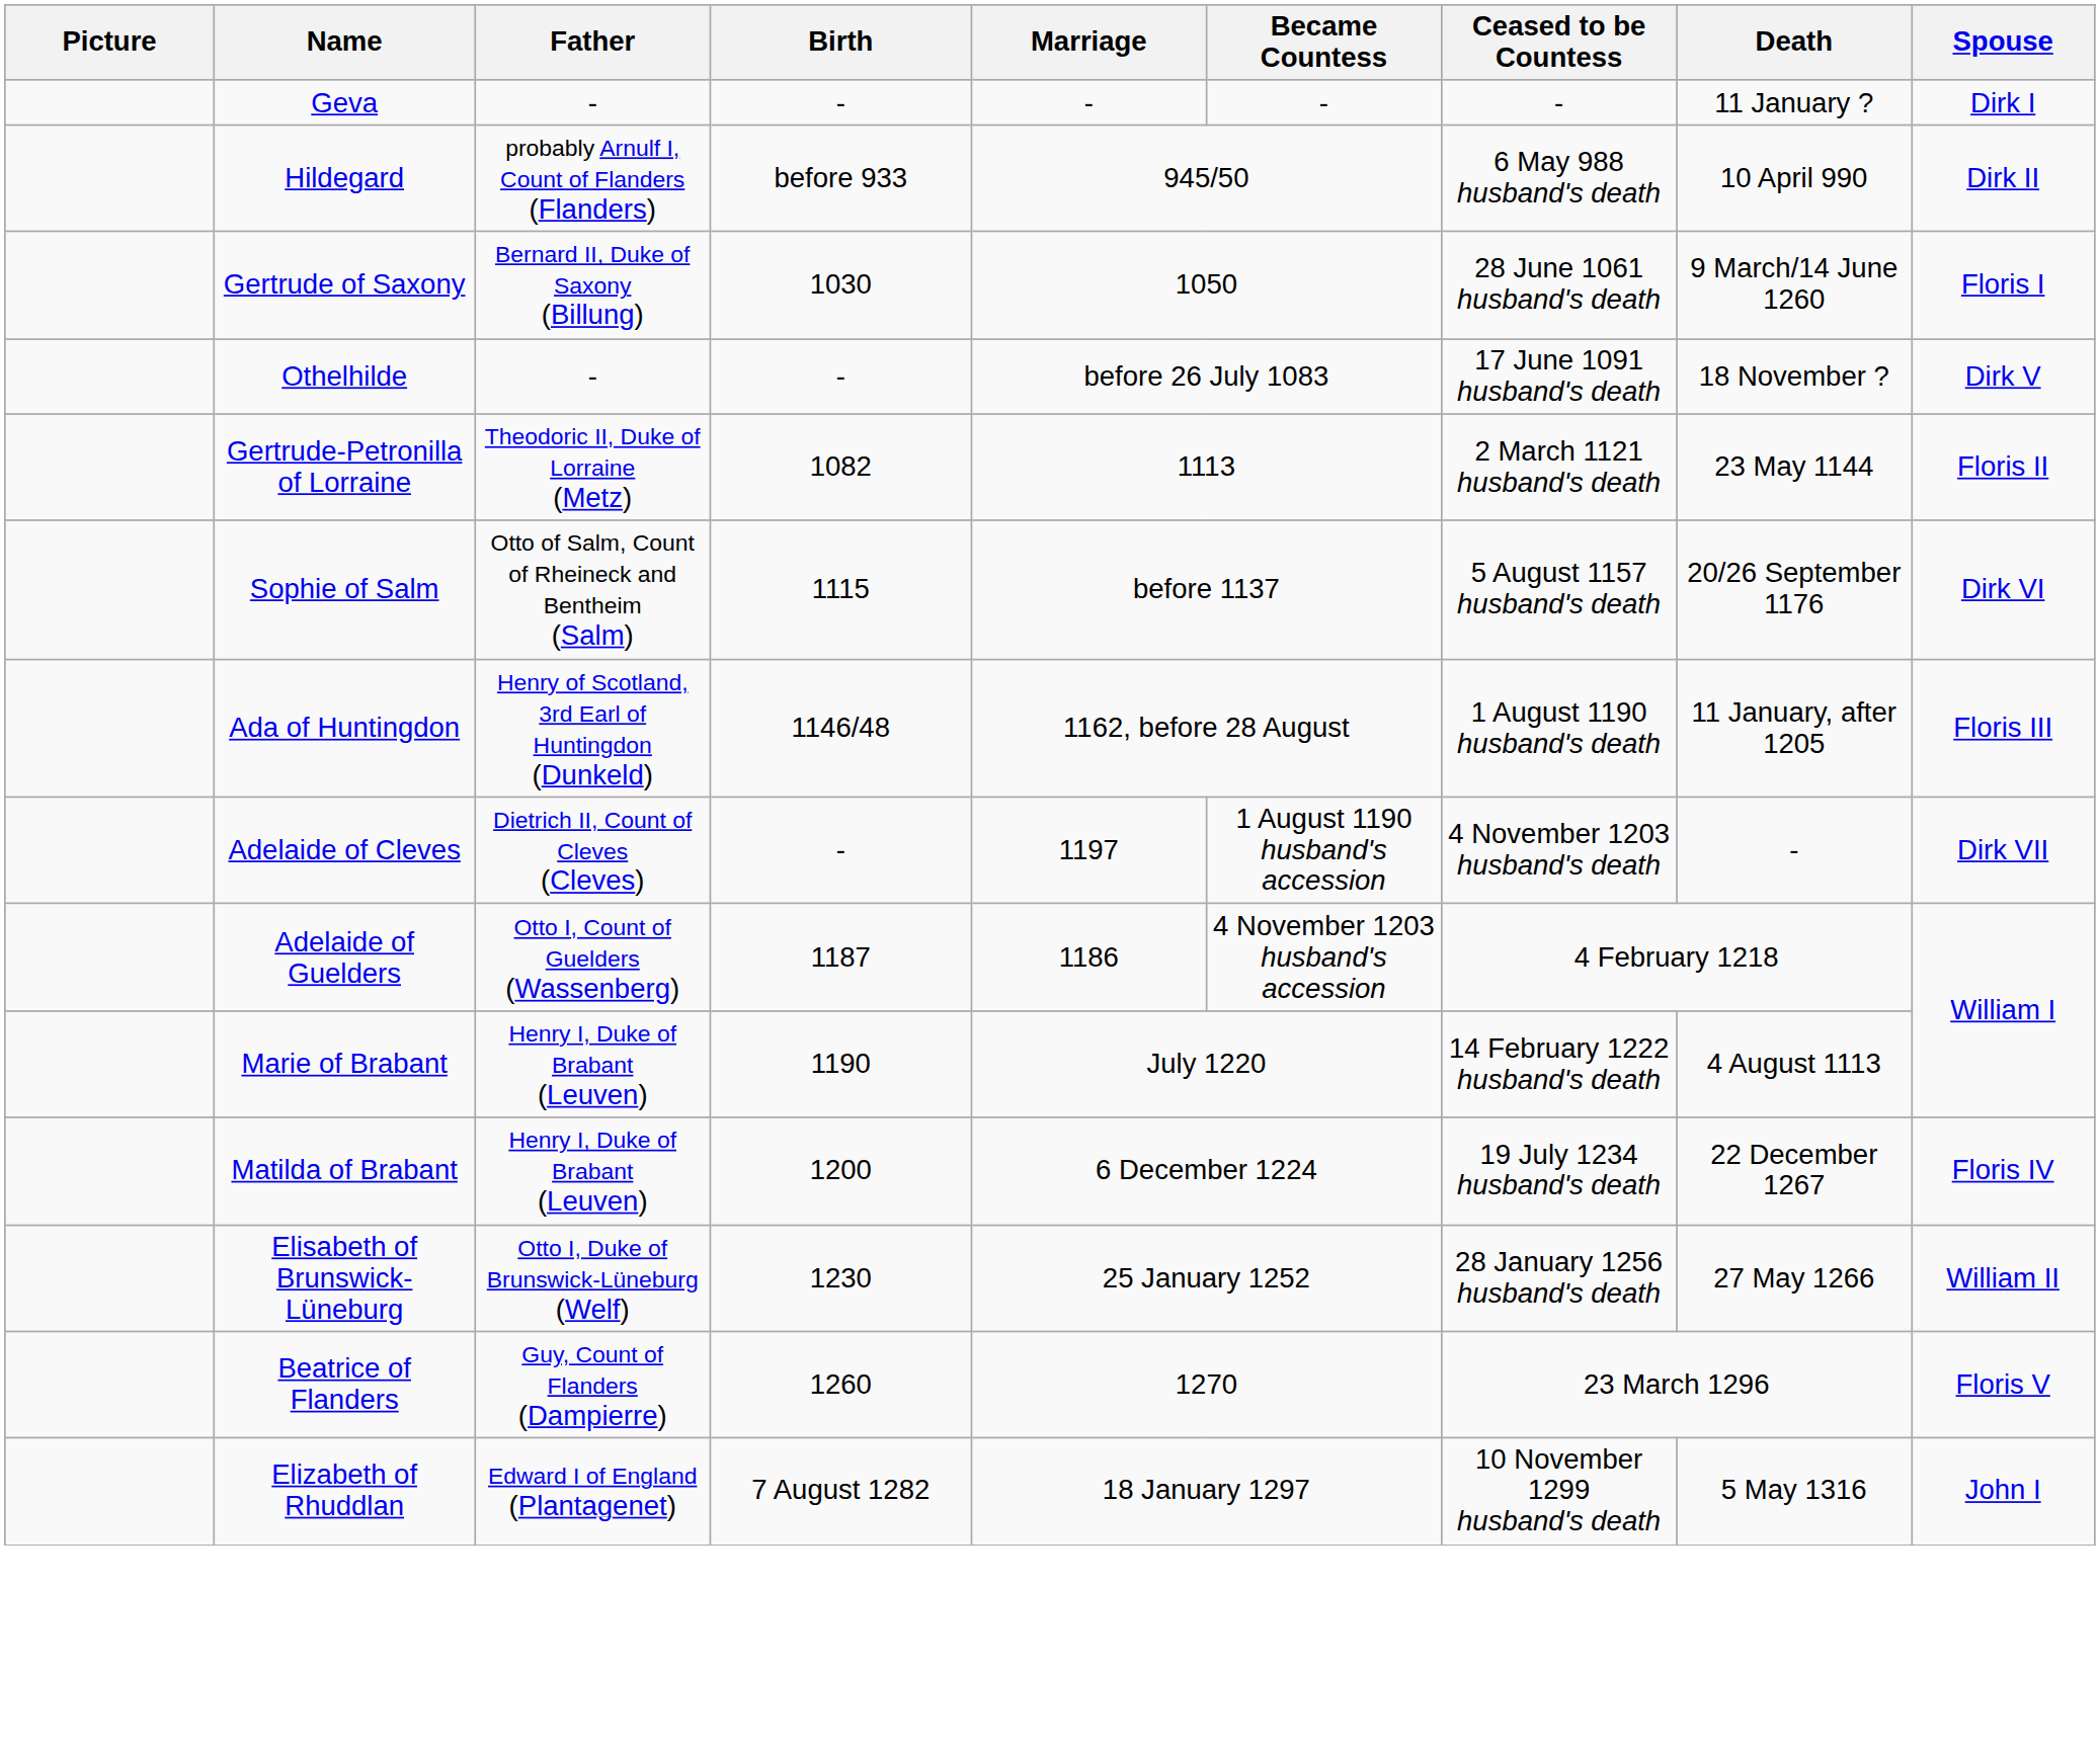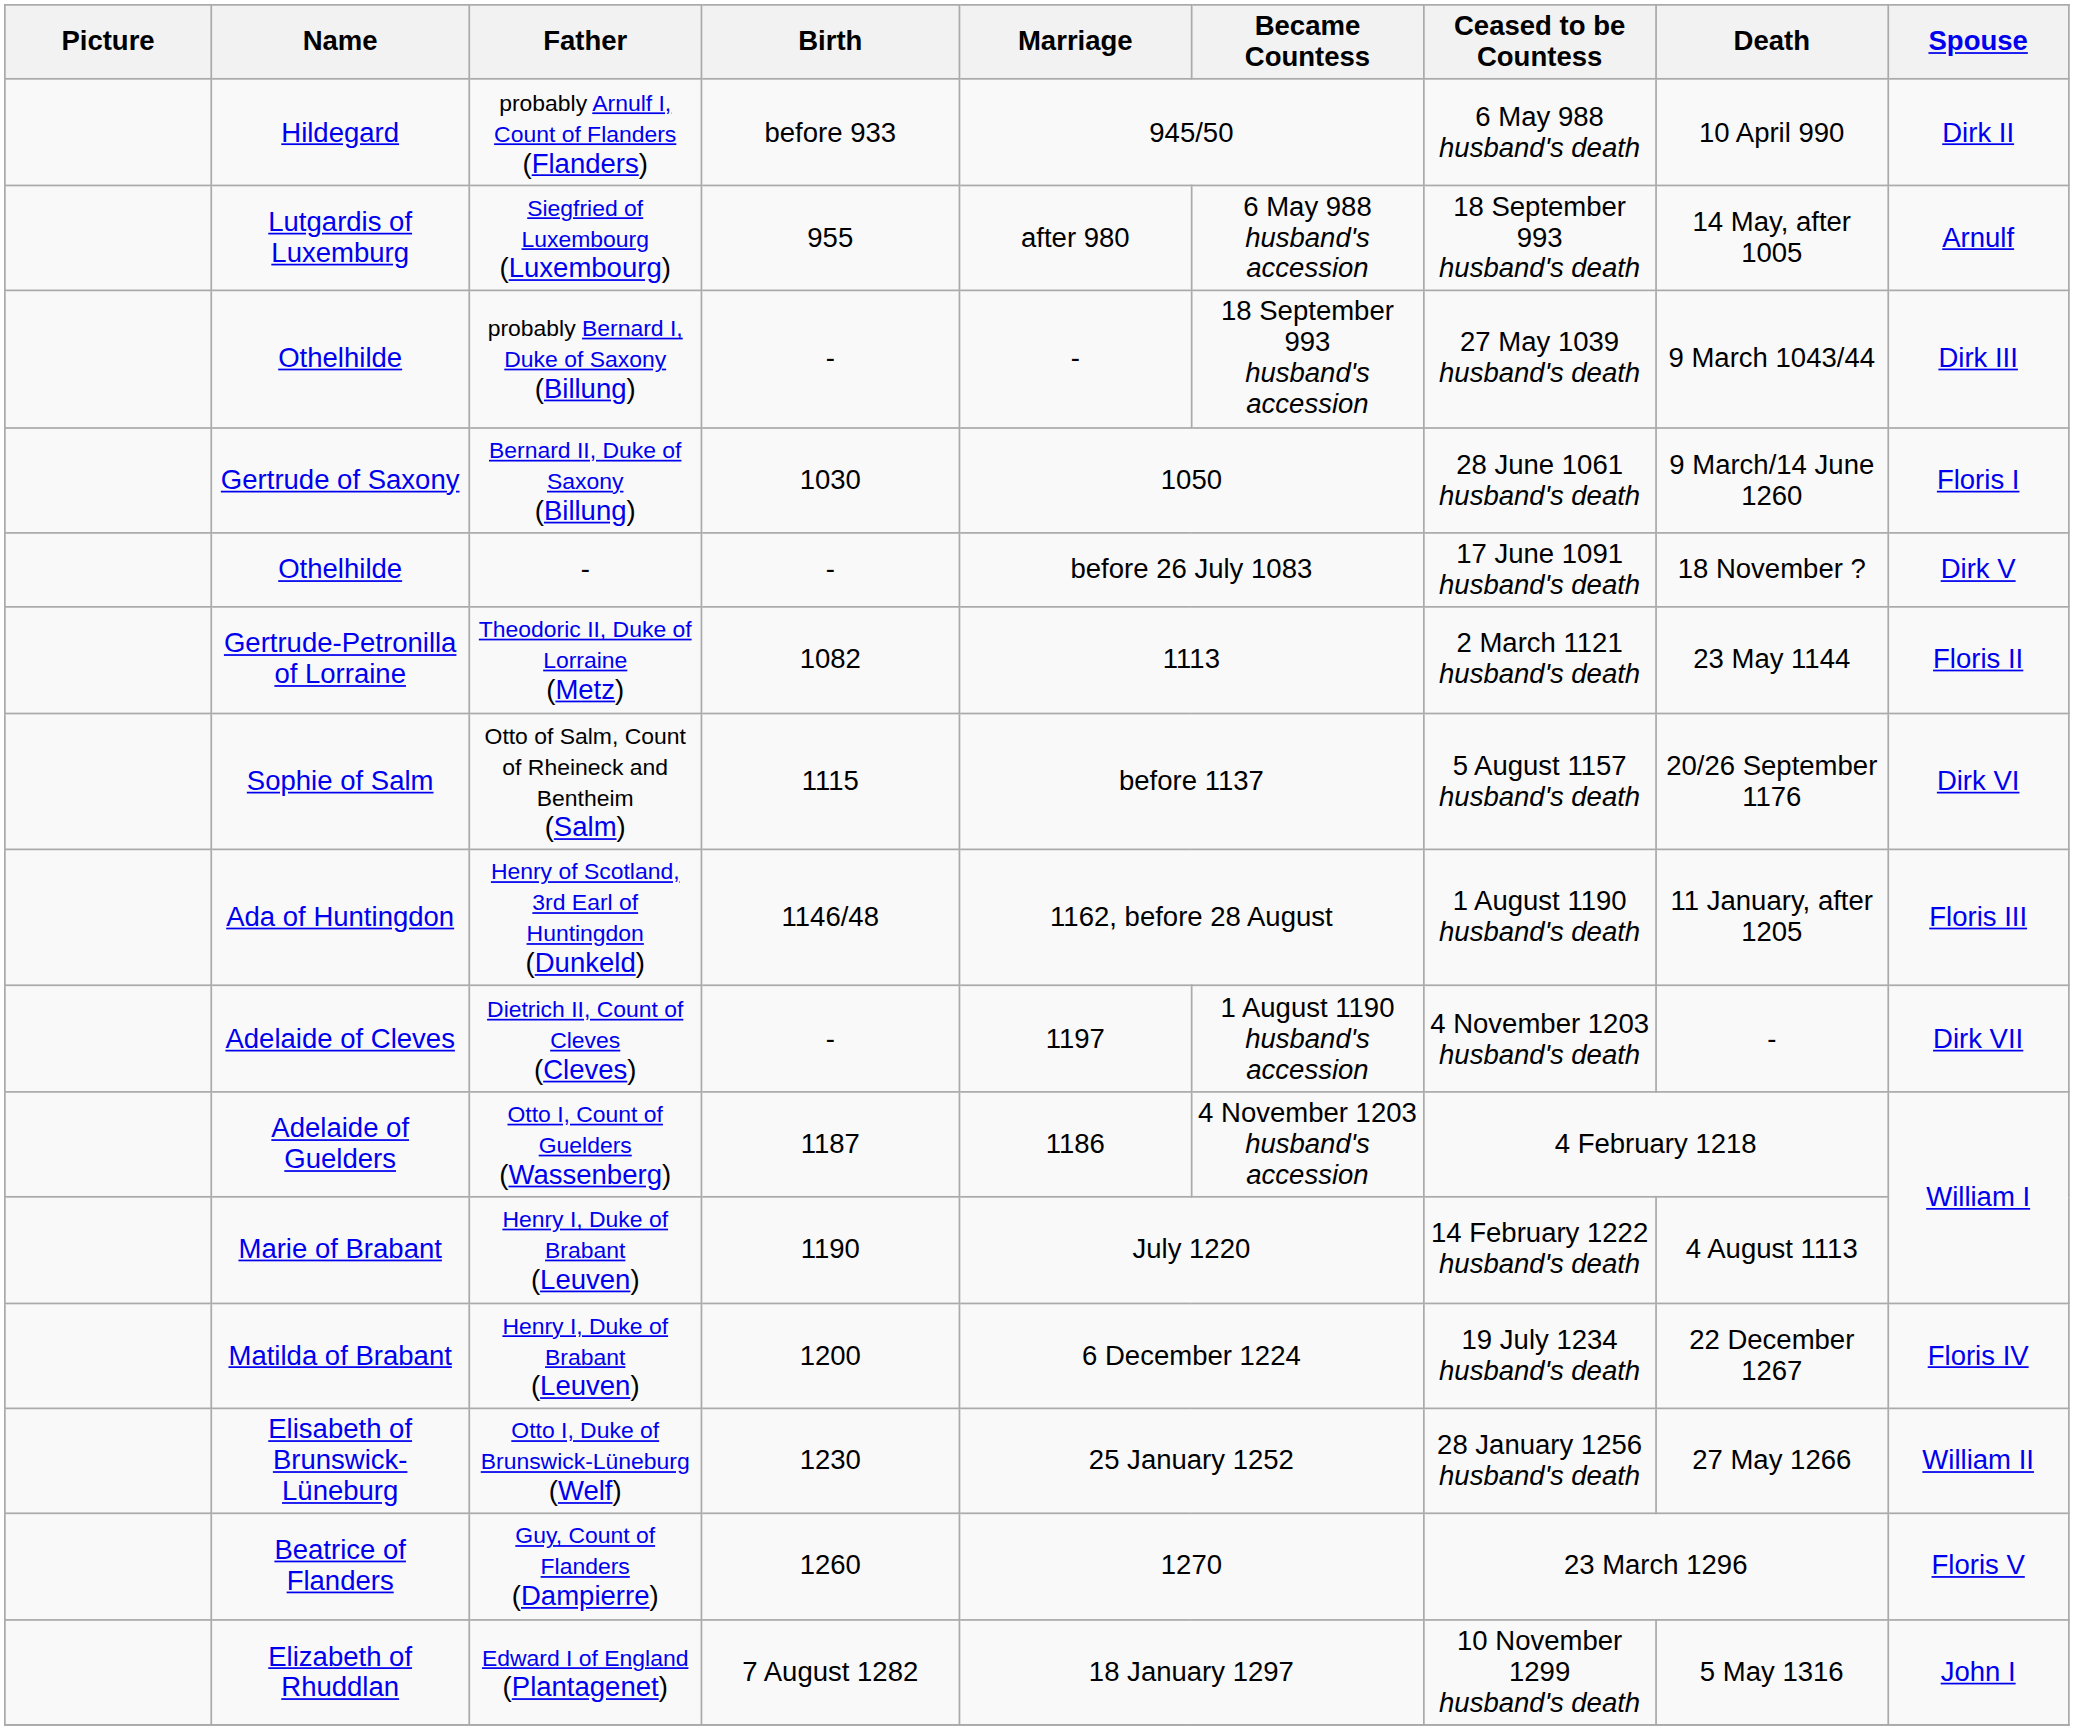 <table width=95% class="wikitable">
 <tr>
 <th width = "8%">Picture</th>
 <th width = "10%">Name</th>
 <th width = "9%">Father</th>
 <th width = "10%">Birth</th>
 <th width = "9%">Marriage</th>
 <th width = "9%">Became Countess</th>
 <th width = "9%">Ceased to be Countess</th>
 <th width = "9%">Death</th>
 <th width = "7%"><a href='#'>Spouse</a></th>
 </tr>
 <tr>
 <td align="center"></td>
-<td align="center"><a href='#'>Geva</a></td>
-<td align="center">-</td>
-<td align="center">-</td>
-<td align="center">-</td>
-<td align="center">-</td>
-<td align="center">-</td>
-<td align="center">11 January ?</td>
-<td align="center"><a href='#'>Dirk I</a></td>
-</tr>
-<tr>
-<td align="center"></td>
 <td align="center"><a href='#'>Hildegard</a></td>
 <td align="center"><small>probably <a href='#'>Arnulf I, Count of Flanders</a></small><br>(<a href='#'>Flanders</a>)</td>
 <td align="center">before 933</td>
 <td align="center" colspan="2">945/50</td>
 <td align="center">6 May 988<br><em>husband's death</em></td>
 <td align="center">10 April 990</td>
 <td align="center"><a href='#'>Dirk II</a></td>
+</tr>
+<tr>
+<td align="center"></td>
+<td align="center"><a href='#'>Lutgardis of Luxemburg</a></td>
+<td align="center"><small><a href='#'>Siegfried of Luxembourg</a></small><br>(<a href='#'>Luxembourg</a>)</td>
+<td align="center">955</td>
+<td align="center">after 980</td>
+<td align="center">6 May 988<br><em>husband's accession</em></td>
+<td align="center">18 September 993<br><em>husband's death</em></td>
+<td align="center">14 May, after 1005</td>
+<td align="center"><a href='#'>Arnulf</a></td>
+</tr>
+<tr>
+<td align="center"></td>
+<td align="center"><a href='#'>Othelhilde</a></td>
+<td align="center"><small>probably <a href='#'>Bernard I, Duke of Saxony</a></small><br>(<a href='#'>Billung</a>)</td>
+<td align="center">-</td>
+<td align="center">-</td>
+<td align="center">18 September 993<br><em>husband's accession</em></td>
+<td align="center">27 May 1039<br><em>husband's death</em></td>
+<td align="center">9 March 1043/44</td>
+<td align="center"><a href='#'>Dirk III</a></td>
 </tr>
 <tr>
 <td align="center"></td>
 <td align="center"><a href='#'>Gertrude of Saxony</a></td>
 <td align="center"><small><a href='#'>Bernard II, Duke of Saxony</a></small><br>(<a href='#'>Billung</a>)</td>
 <td align="center">1030</td>
 <td align="center" colspan="2">1050</td>
 <td align="center">28 June 1061<br><em>husband's death</em></td>
 <td align="center">9 March/14 June 1260</td>
 <td align="center"><a href='#'>Floris I</a></td>
 </tr>
 <tr>
 <td align="center"></td>
 <td align="center"><a href='#'>Othelhilde</a></td>
 <td align="center">-</td>
 <td align="center">-</td>
 <td align="center" colspan="2">before 26 July 1083</td>
 <td align="center">17 June 1091<br><em>husband's death</em></td>
 <td align="center">18 November ?</td>
 <td align="center"><a href='#'>Dirk V</a></td>
 </tr>
 <tr>
 <td align="center"></td>
 <td align="center"><a href='#'>Gertrude-Petronilla of Lorraine</a></td>
 <td align="center"><small><a href='#'>Theodoric II, Duke of Lorraine</a></small><br>(<a href='#'>Metz</a>)</td>
 <td align="center">1082</td>
 <td align="center" colspan="2">1113</td>
 <td align="center">2 March 1121<br><em>husband's death</em></td>
 <td align="center">23 May 1144</td>
 <td align="center"><a href='#'>Floris II</a></td>
 </tr>
 <tr>
 <td align="center"></td>
 <td align="center"><a href='#'>Sophie of Salm</a></td>
 <td align="center"><small>Otto of Salm, Count of Rheineck and Bentheim</small><br>(<a href='#'>Salm</a>)</td>
 <td align="center">1115</td>
 <td align="center" colspan="2">before 1137</td>
 <td align="center">5 August 1157<br><em>husband's death</em></td>
 <td align="center">20/26 September 1176</td>
 <td align="center"><a href='#'>Dirk VI</a></td>
 </tr>
 <tr>
 <td align="center"></td>
 <td align="center"><a href='#'>Ada of Huntingdon</a></td>
 <td align="center"><small><a href='#'>Henry of Scotland, 3rd Earl of Huntingdon</a></small><br>(<a href='#'>Dunkeld</a>)</td>
 <td align="center">1146/48</td>
 <td align="center" colspan="2">1162, before 28 August</td>
 <td align="center">1 August 1190<br><em>husband's death</em></td>
 <td align="center">11 January, after 1205</td>
 <td align="center"><a href='#'>Floris III</a></td>
 </tr>
 <tr>
 <td align="center"></td>
 <td align="center"><a href='#'>Adelaide of Cleves</a></td>
 <td align="center"><small><a href='#'>Dietrich II, Count of Cleves</a></small><br>(<a href='#'>Cleves</a>)</td>
 <td align="center">-</td>
 <td align="center">1197</td>
 <td align="center">1 August 1190<br><em>husband's accession</em></td>
 <td align="center">4 November 1203<br><em>husband's death</em></td>
 <td align="center">-</td>
 <td align="center"><a href='#'>Dirk VII</a></td>
 </tr>
 <tr>
 <td align="center"></td>
 <td align="center"><a href='#'>Adelaide of Guelders</a></td>
 <td align="center"><small><a href='#'>Otto I, Count of Guelders</a></small><br>(<a href='#'>Wassenberg</a>)</td>
 <td align="center">1187</td>
 <td align="center">1186</td>
 <td align="center">4 November 1203<br><em>husband's accession</em></td>
 <td align="center" colspan="2">4 February 1218</td>
 <td align="center" rowspan="2"><a href='#'>William I</a></td>
 </tr>
 <tr>
 <td align="center"></td>
 <td align="center"><a href='#'>Marie of Brabant</a></td>
 <td align="center"><small><a href='#'>Henry I, Duke of Brabant</a></small><br>(<a href='#'>Leuven</a>)</td>
 <td align="center">1190</td>
 <td align="center" colspan="2">July 1220</td>
 <td align="center">14 February 1222<br><em>husband's death</em></td>
 <td align="center">4 August 1113</td>
 </tr>
 <tr>
 <td align="center"></td>
 <td align="center"><a href='#'>Matilda of Brabant</a></td>
 <td align="center"><small><a href='#'>Henry I, Duke of Brabant</a></small><br>(<a href='#'>Leuven</a>)</td>
 <td align="center">1200</td>
 <td align="center" colspan="2">6 December 1224</td>
 <td align="center">19 July 1234<br><em>husband's death</em></td>
 <td align="center">22 December 1267</td>
 <td align="center"><a href='#'>Floris IV</a></td>
 </tr>
 <tr>
 <td align="center"></td>
 <td align="center"><a href='#'>Elisabeth of Brunswick-Lüneburg</a></td>
 <td align="center"><small><a href='#'>Otto I, Duke of Brunswick-Lüneburg</a></small><br>(<a href='#'>Welf</a>)</td>
 <td align="center">1230</td>
 <td align="center" colspan="2">25 January 1252</td>
 <td align="center">28 January 1256<br><em>husband's death</em></td>
 <td align="center">27 May 1266</td>
 <td align="center"><a href='#'>William II</a></td>
 </tr>
 <tr>
 <td align="center"></td>
 <td align="center"><a href='#'>Beatrice of Flanders</a></td>
 <td align="center"><small><a href='#'>Guy, Count of Flanders</a></small><br>(<a href='#'>Dampierre</a>)</td>
 <td align="center">1260</td>
 <td align="center" colspan="2">1270</td>
 <td align="center" colspan="2">23 March 1296</td>
 <td align="center"><a href='#'>Floris V</a></td>
 </tr>
 <tr>
 <td align="center"></td>
 <td align="center"><a href='#'>Elizabeth of Rhuddlan</a></td>
 <td align="center"><small><a href='#'>Edward I of England</a></small><br>(<a href='#'>Plantagenet</a>)</td>
 <td align="center">7 August 1282</td>
 <td align="center" colspan="2">18 January 1297</td>
 <td align="center">10 November 1299<br><em>husband's death</em></td>
 <td align="center">5 May 1316</td>
 <td align="center"><a href='#'>John I</a></td>
 </tr>
 <tr>
 </tr>
 </table>
